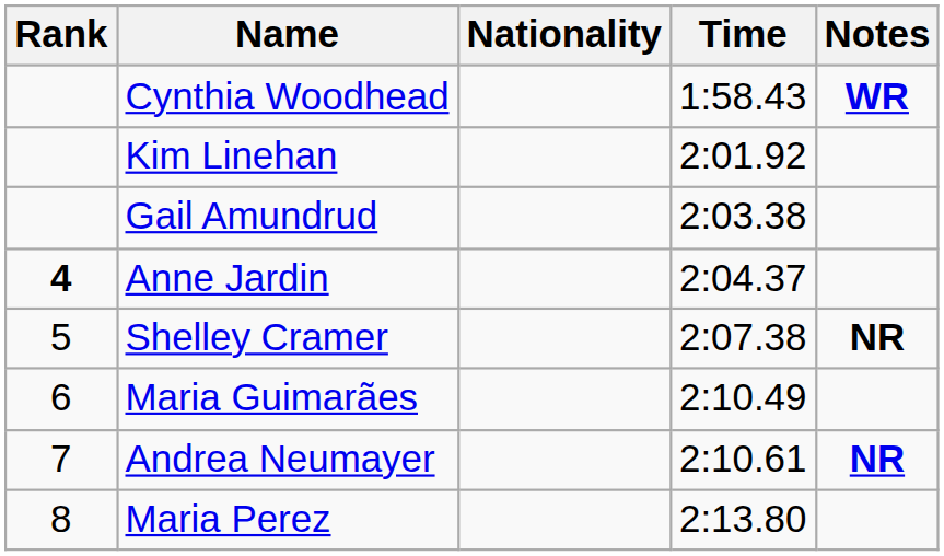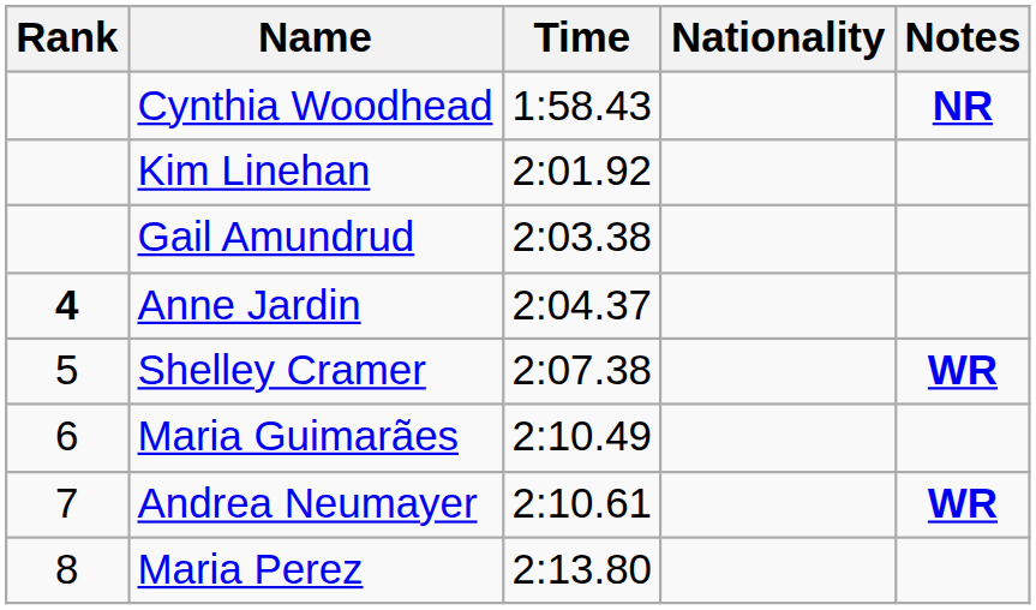 <table class="wikitable sortable" style="text-align:center">
 <tr>
 <th>Rank</th>
 <th>Name</th>
+<th>Time</th>
 <th>Nationality</th>
-<th>Time</th>
 <th>Notes</th>
 </tr>
 <tr>
 <td></td>
 <td align=left><a href='#'>Cynthia Woodhead</a></td>
+<td>1:58.43</td>
 <td align=left></td>
-<td>1:58.43</td>
-<td><strong><a href='#'>WR</a></strong></td>
+<td><strong><a href='#'>NR</a></strong></td>
 </tr>
 <tr>
 <td></td>
 <td align=left><a href='#'>Kim Linehan</a></td>
+<td>2:01.92</td>
 <td align=left></td>
-<td>2:01.92</td>
 <td></td>
 </tr>
 <tr>
 <td></td>
 <td align=left><a href='#'>Gail Amundrud</a></td>
+<td>2:03.38</td>
 <td align=left></td>
-<td>2:03.38</td>
 <td></td>
 </tr>
 <tr>
 <td><strong>4</strong></td>
 <td align=left><a href='#'>Anne Jardin</a></td>
+<td>2:04.37</td>
 <td align=left></td>
-<td>2:04.37</td>
 <td></td>
 </tr>
 <tr>
 <td>5</td>
 <td align=left><a href='#'>Shelley Cramer</a></td>
+<td>2:07.38</td>
 <td align=left></td>
-<td>2:07.38</td>
-<td><strong>NR</strong></td>
+<td><strong><a href='#'>WR</a></strong></td>
 </tr>
 <tr>
 <td>6</td>
 <td align=left><a href='#'>Maria Guimarães</a></td>
+<td>2:10.49</td>
 <td align=left></td>
-<td>2:10.49</td>
 <td></td>
 </tr>
 <tr>
 <td>7</td>
 <td align=left><a href='#'>Andrea Neumayer</a></td>
+<td>2:10.61</td>
 <td align=left></td>
-<td>2:10.61</td>
-<td><strong><a href='#'>NR</a></strong></td>
+<td><strong><a href='#'>WR</a></strong></td>
 </tr>
 <tr>
 <td>8</td>
 <td align=left><a href='#'>Maria Perez</a></td>
+<td>2:13.80</td>
 <td align=left></td>
-<td>2:13.80</td>
 <td></td>
 </tr>
 </table>
